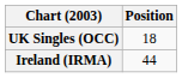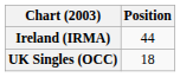 <table class="wikitable plainrowheaders" style="text-align:center">
 <tr>
 <th scope="col">Chart (2003)</th>
 <th scope="col">Position</th>
 </tr>
 <tr>
+<th scope="row">Ireland (IRMA)</th>
+<td>44</td>
+</tr>
+<tr>
 <th scope="row">UK Singles (OCC)</th>
 <td>18</td>
 </tr>
-<tr>
-<th scope="row">Ireland (IRMA)</th>
-<td>44</td>
-</tr>
 </table>
